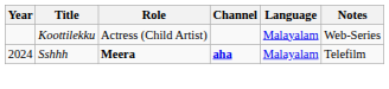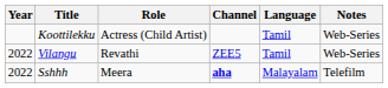 <table class="wikitable">
 <tr>
 <th>Year</th>
 <th>Title</th>
 <th>Role</th>
 <th>Channel</th>
 <th>Language</th>
 <th>Notes</th>
 </tr>
 <tr>
 <td></td>
 <td><em>Koottilekku</em></td>
 <td>Actress (Child Artist)</td>
 <td></td>
-<td><a href='#'>Malayalam</a></td>
+<td><a href='#'>Tamil</a></td>
 <td>Web-Series</td>
 </tr>
 <tr>
-<td>2024</td>
+<td>2022</td>
+<td><em><a href='#'>Vilangu</a></em></td>
+<td>Revathi</td>
+<td><a href='#'>ZEE5</a></td>
+<td><a href='#'>Tamil</a></td>
+<td>Web-Series</td>
+</tr>
+<tr>
+<td>2022</td>
 <td><em>Sshhh</em></td>
-<td><strong>Meera</strong></td>
+<td>Meera</td>
 <td><strong><a href='#'>aha</a></strong></td>
 <td><a href='#'>Malayalam</a></td>
 <td>Telefilm</td>
 </tr>
 </table>
